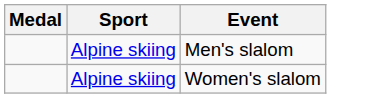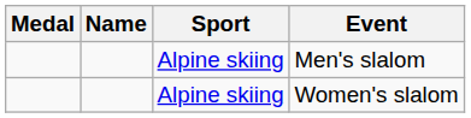 <table class="wikitable sortable" style="font-size:90%">
 <tr>
 <th>Medal</th>
+<th>Name</th>
 <th>Sport</th>
 <th>Event</th>
 </tr>
 <tr>
+<td></td>
 <td></td>
 <td><a href='#'>Alpine skiing</a></td>
 <td>Men's slalom</td>
 </tr>
 <tr>
 <td></td>
+<td></td>
 <td><a href='#'>Alpine skiing</a></td>
 <td>Women's slalom</td>
 </tr>
 </table>
